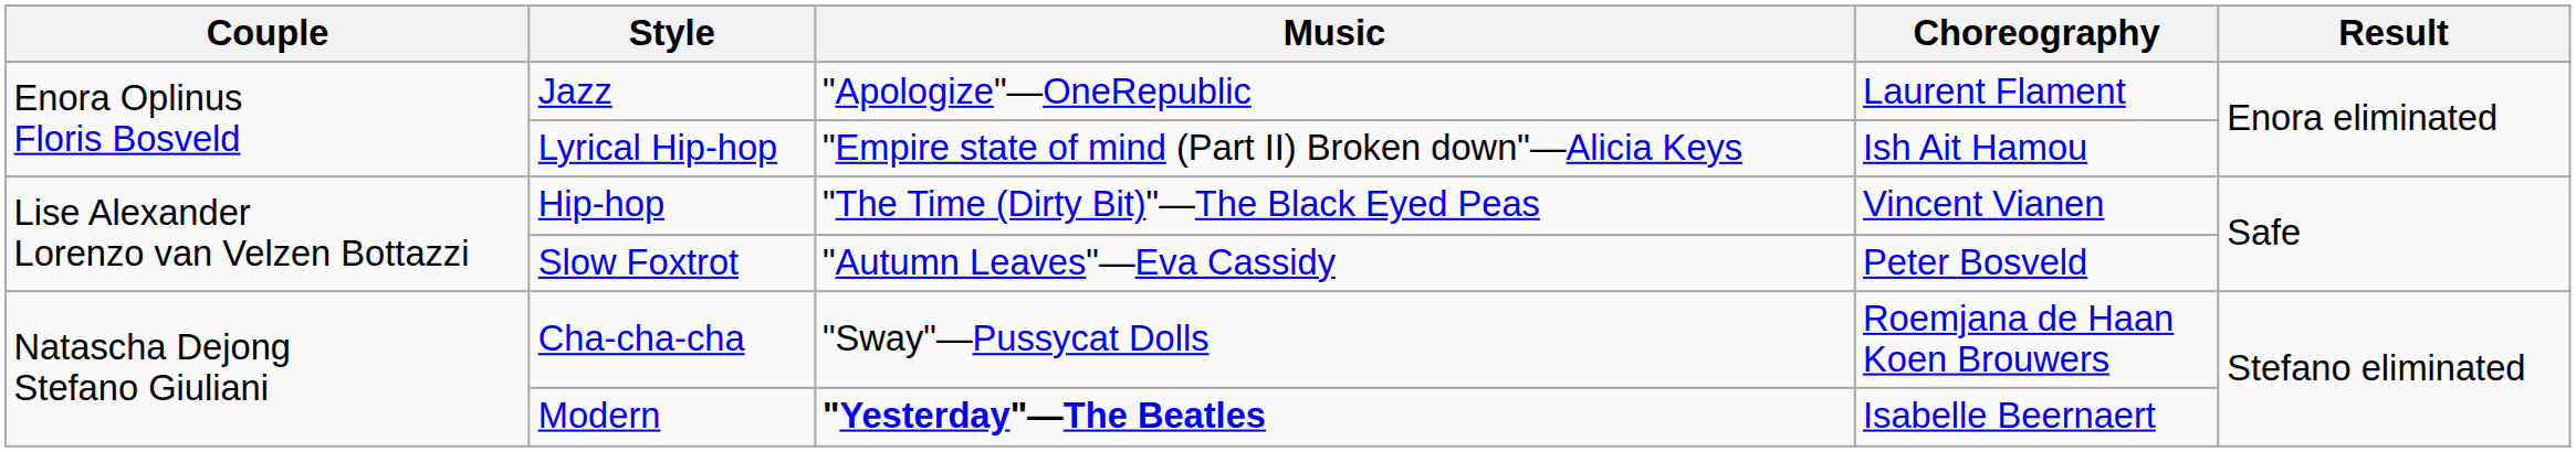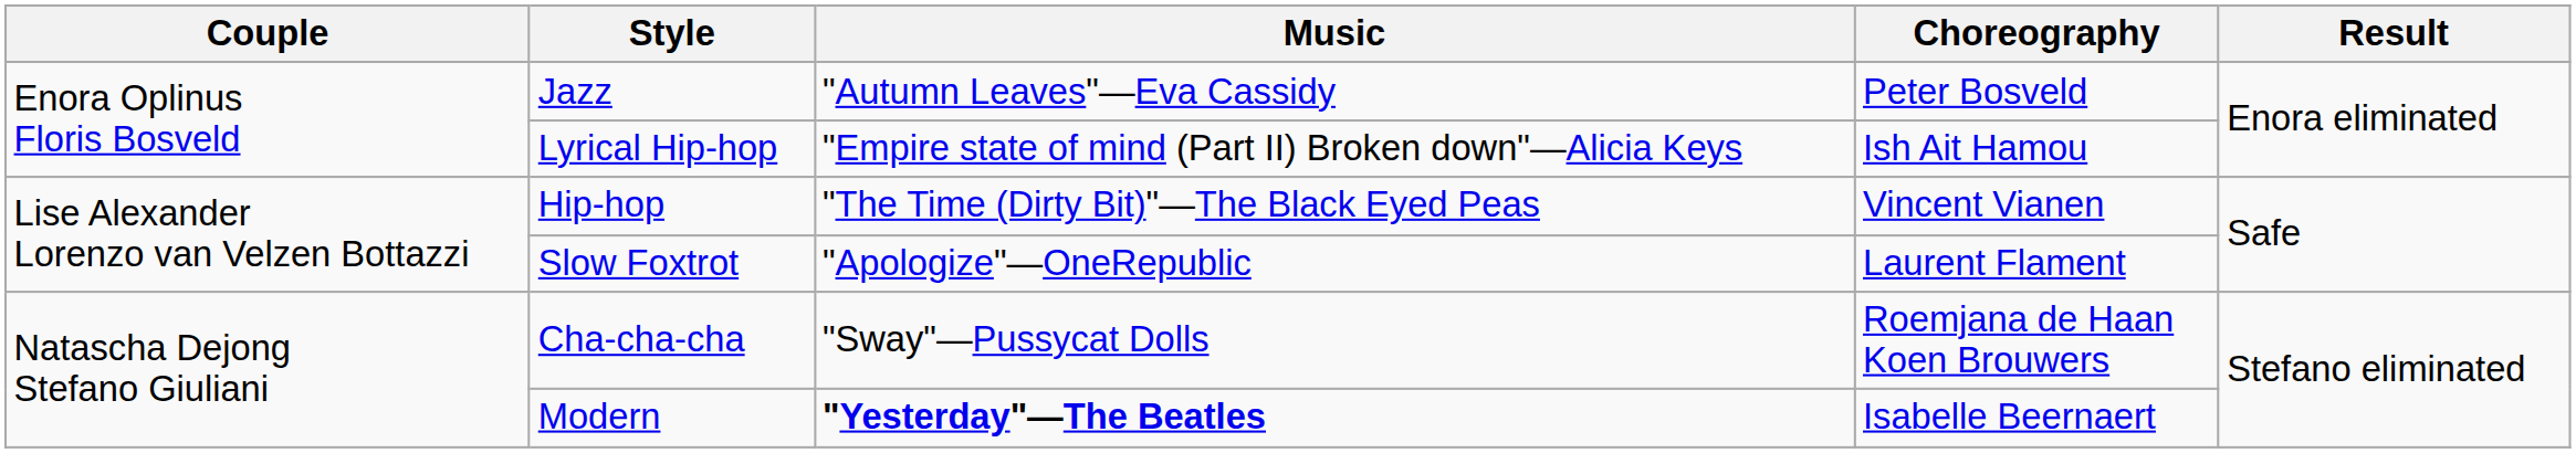 <table class="wikitable" style="width:90%;">
 <tr>
 <th>Couple</th>
 <th>Style</th>
 <th>Music</th>
 <th>Choreography</th>
 <th>Result</th>
 </tr>
 <tr>
 <td rowspan=2>Enora Oplinus<br><a href='#'>Floris Bosveld</a></td>
 <td><a href='#'>Jazz</a></td>
-<td>"<a href='#'>Apologize</a>"—<a href='#'>OneRepublic</a></td>
-<td><a href='#'>Laurent Flament</a></td>
+<td>"<a href='#'>Autumn Leaves</a>"—<a href='#'>Eva Cassidy</a></td>
+<td><a href='#'>Peter Bosveld</a></td>
 <td rowspan=2>Enora eliminated</td>
 </tr>
 <tr>
 <td><a href='#'>Lyrical Hip-hop</a></td>
 <td>"<a href='#'>Empire state of mind</a> (Part II) Broken down"—<a href='#'>Alicia Keys</a></td>
 <td><a href='#'>Ish Ait Hamou</a></td>
 </tr>
 <tr>
 <td rowspan=2>Lise Alexander<br>Lorenzo van Velzen Bottazzi</td>
 <td><a href='#'>Hip-hop</a></td>
 <td>"<a href='#'>The Time (Dirty Bit)</a>"—<a href='#'>The Black Eyed Peas</a></td>
 <td><a href='#'>Vincent Vianen</a></td>
 <td rowspan=2>Safe</td>
 </tr>
 <tr>
 <td><a href='#'>Slow Foxtrot</a></td>
-<td>"<a href='#'>Autumn Leaves</a>"—<a href='#'>Eva Cassidy</a></td>
-<td><a href='#'>Peter Bosveld</a></td>
+<td>"<a href='#'>Apologize</a>"—<a href='#'>OneRepublic</a></td>
+<td><a href='#'>Laurent Flament</a></td>
 </tr>
 <tr>
 <td rowspan=2>Natascha Dejong<br>Stefano Giuliani</td>
 <td><a href='#'>Cha-cha-cha</a></td>
 <td>"Sway"—<a href='#'>Pussycat Dolls</a></td>
 <td><a href='#'>Roemjana de Haan</a><br><a href='#'>Koen Brouwers</a></td>
 <td rowspan=2>Stefano eliminated</td>
 </tr>
 <tr>
 <td><a href='#'>Modern</a></td>
 <td><strong>"<a href='#'>Yesterday</a>"—<a href='#'>The Beatles</a></strong></td>
 <td><a href='#'>Isabelle Beernaert</a></td>
 </tr>
 </table>
